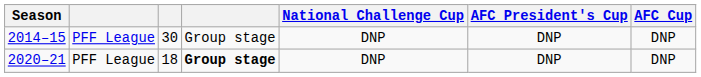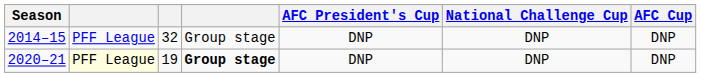 <table class="wikitable" style="text-align:center">
 <tr>
 <th>Season</th>
 <th></th>
 <th></th>
 <th></th>
+<th colspan="1"><a href='#'>AFC President's Cup</a></th>
 <th><a href='#'>National Challenge Cup</a></th>
-<th colspan="1"><a href='#'>AFC President's Cup</a></th>
 <th colspan="1"><a href='#'>AFC Cup</a></th>
 </tr>
 <tr>
 <td align="center"><a href='#'>2014–15</a></td>
 <td align="center"><a href='#'>PFF League</a></td>
-<td align="center">30</td>
+<td align="center">32</td>
 <td align="center">Group stage</td>
 <td align="center">DNP</td>
 <td align="center">DNP</td>
 <td align="center">DNP</td>
 </tr>
 <tr>
 <td align="center"><a href='#'>2020–21</a></td>
-<td align="center">PFF League</td>
-<td align="center">18</td>
+<td align="center" style="background: lightyellow;">PFF League</td>
+<td align="center">19</td>
 <td align="center"><strong>Group stage</strong></td>
 <td align="center">DNP</td>
 <td align="center">DNP</td>
 <td align="center">DNP</td>
 </tr>
 </table>
